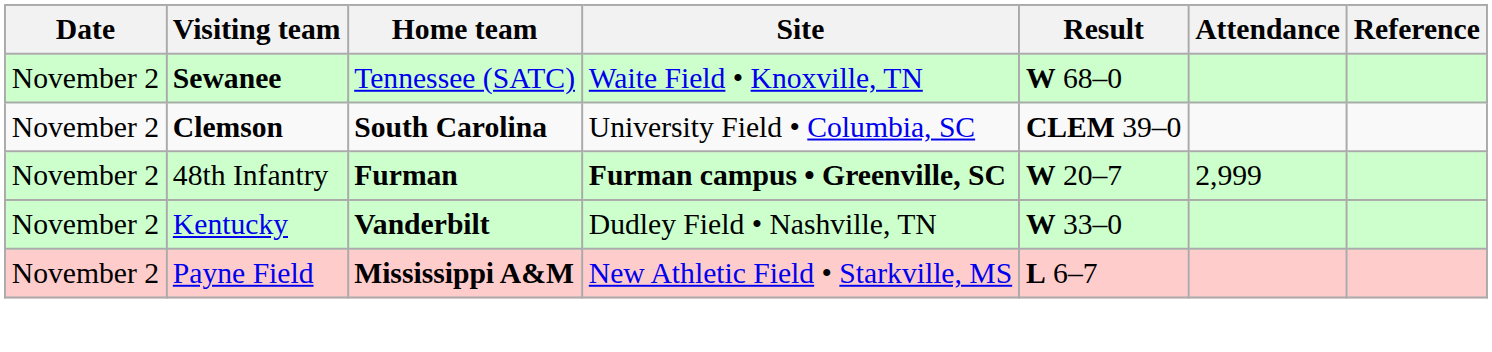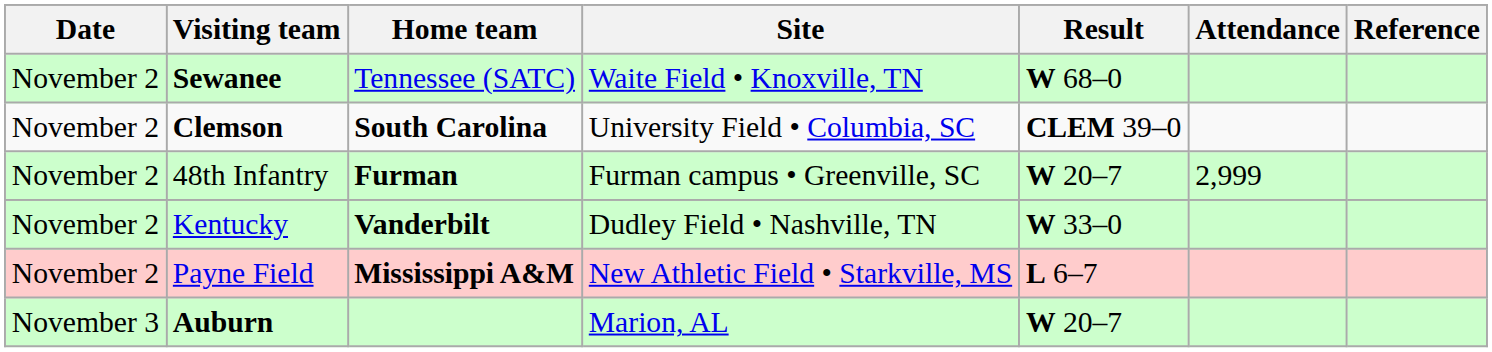 <table class="wikitable" style="font-size:95%;">
 <tr>
 <th>Date</th>
 <th>Visiting team</th>
 <th>Home team</th>
 <th>Site</th>
 <th>Result</th>
 <th>Attendance</th>
 <th class="unsortable">Reference</th>
 </tr>
 <tr bgcolor=ccffcc>
 <td>November 2</td>
 <td><strong>Sewanee</strong></td>
 <td><a href='#'>Tennessee (SATC)</a></td>
 <td><a href='#'>Waite Field</a> • <a href='#'>Knoxville, TN</a></td>
 <td><strong>W</strong> 68–0</td>
 <td></td>
 <td></td>
 </tr>
 <tr bgcolor=>
 <td>November 2</td>
 <td><strong>Clemson</strong></td>
 <td><strong>South Carolina</strong></td>
 <td>University Field • <a href='#'>Columbia, SC</a></td>
 <td><strong>CLEM</strong> 39–0</td>
 <td></td>
 <td></td>
 </tr>
 <tr bgcolor=ccffcc>
 <td>November 2</td>
 <td>48th Infantry</td>
 <td><strong>Furman</strong></td>
-<td><strong>Furman campus • Greenville, SC</strong></td>
+<td>Furman campus • Greenville, SC</td>
 <td><strong>W</strong> 20–7</td>
 <td>2,999</td>
 <td></td>
 </tr>
 <tr bgcolor=ccffcc>
 <td>November 2</td>
 <td><a href='#'>Kentucky</a></td>
 <td><strong>Vanderbilt</strong></td>
 <td>Dudley Field • Nashville, TN</td>
 <td><strong>W</strong> 33–0</td>
 <td></td>
 <td></td>
 </tr>
 <tr bgcolor=ffcccc>
 <td>November 2</td>
 <td><a href='#'>Payne Field</a></td>
 <td><strong>Mississippi A&M</strong></td>
 <td><a href='#'>New Athletic Field</a> • <a href='#'>Starkville, MS</a></td>
 <td><strong>L</strong> 6–7</td>
 <td></td>
 <td></td>
 </tr>
+<tr bgcolor=ccffcc>
+<td>November 3</td>
+<td><strong>Auburn</strong></td>
+<td></td>
+<td><a href='#'>Marion, AL</a></td>
+<td><strong>W</strong> 20–7</td>
+<td></td>
+<td></td>
+</tr>
 </table>
